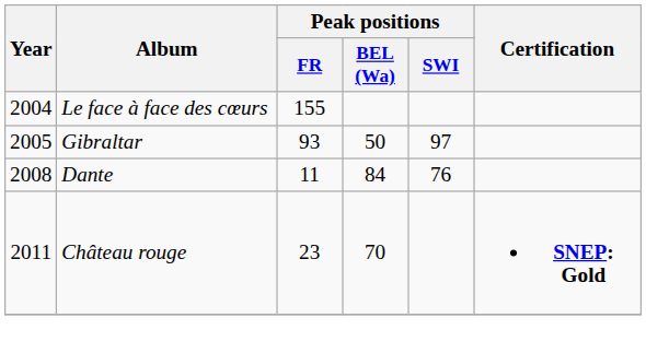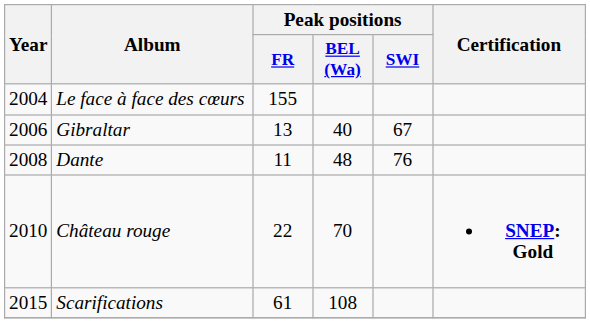 <table class="wikitable">
 <tr>
 <th align="center" rowspan="2" width="10">Year</th>
 <th align="center" rowspan="2" width="160">Album</th>
 <th align="center" colspan="3" width="20">Peak positions</th>
 <th align="center" rowspan="2" width="120">Certification</th>
 </tr>
 <tr>
 <th scope="col" style="width:3em;font-size:90%;"><a href='#'>FR</a><br></th>
 <th scope="col" style="width:3em;font-size:90%;"><a href='#'>BEL<br>(Wa)</a></th>
 <th scope="col" style="width:3em;font-size:90%;"><a href='#'>SWI</a></th>
 </tr>
 <tr>
 <td style="text-align:center;">2004</td>
 <td><em>Le face à face des cœurs</em></td>
 <td style="text-align:center;">155</td>
 <td style="text-align:center;"></td>
 <td style="text-align:center;"></td>
 <td style="text-align:center;"></td>
 </tr>
 <tr>
-<td style="text-align:center;">2005</td>
+<td style="text-align:center;">2006</td>
 <td><em>Gibraltar</em></td>
-<td style="text-align:center;">93</td>
-<td style="text-align:center;">50</td>
-<td style="text-align:center;">97</td>
+<td style="text-align:center;">13</td>
+<td style="text-align:center;">40</td>
+<td style="text-align:center;">67</td>
 <td style="text-align:center;"></td>
 </tr>
 <tr>
 <td style="text-align:center;">2008</td>
 <td><em>Dante</em></td>
 <td style="text-align:center;">11</td>
-<td style="text-align:center;">84</td>
+<td style="text-align:center;">48</td>
 <td style="text-align:center;">76</td>
 <td style="text-align:center;"></td>
 </tr>
 <tr>
-<td style="text-align:center;">2011</td>
+<td style="text-align:center;">2010</td>
 <td><em>Château rouge</em></td>
-<td style="text-align:center;">23</td>
+<td style="text-align:center;">22</td>
 <td style="text-align:center;">70</td>
 <td style="text-align:center;"></td>
 <td style="text-align:center;"><strong><br><ul><li><a href='#'>SNEP</a>: Gold</li></ul></strong></td>
 </tr>
 <tr>
+<td style="text-align:center;">2015</td>
+<td><em>Scarifications</em></td>
+<td style="text-align:center;">61</td>
+<td style="text-align:center;">108</td>
+<td style="text-align:center;"></td>
+<td style="text-align:center;"></td>
+</tr>
+<tr>
 </tr>
 </table>
